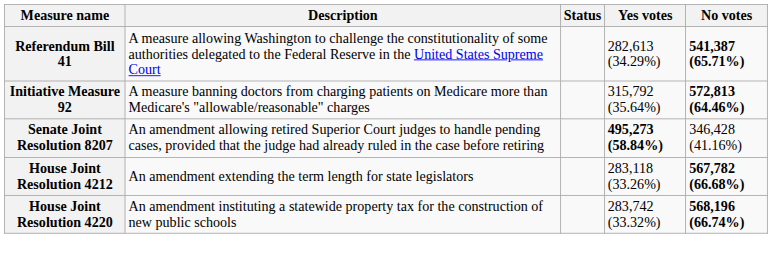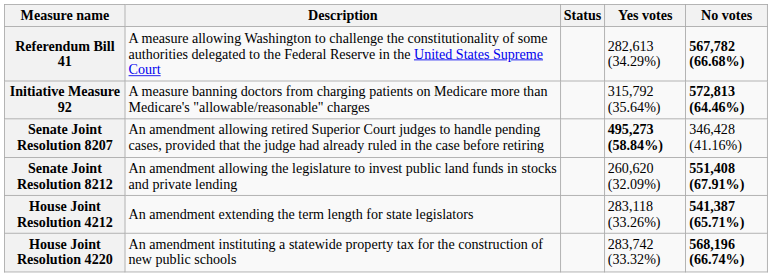 <table class="wikitable sortable plainrowheaders">
 <tr>
 <th scope=col>Measure name</th>
 <th scope=col class=unsortable>Description</th>
 <th scope=col>Status</th>
 <th scope=col>Yes votes</th>
 <th scope=col>No votes</th>
 </tr>
 <tr>
 <th scope=row>Referendum Bill 41</th>
 <td>A measure allowing Washington to challenge the constitutionality of some authorities delegated to the Federal Reserve in the <a href='#'>United States Supreme Court</a></td>
 <td></td>
 <td>282,613 (34.29%)</td>
-<td><strong>541,387 (65.71%)</strong></td>
+<td><strong>567,782 (66.68%)</strong></td>
 </tr>
 <tr>
 <th scope=row>Initiative Measure 92</th>
 <td>A measure banning doctors from charging patients on Medicare more than Medicare's "allowable/reasonable" charges</td>
 <td></td>
 <td>315,792 (35.64%)</td>
 <td><strong>572,813 (64.46%)</strong></td>
 </tr>
 <tr>
 <th scope=row>Senate Joint Resolution 8207</th>
 <td>An amendment allowing retired Superior Court judges to handle pending cases, provided that the judge had already ruled in the case before retiring</td>
 <td></td>
 <td><strong>495,273 (58.84%)</strong></td>
 <td>346,428 (41.16%)</td>
 </tr>
 <tr>
+<th scope=row>Senate Joint Resolution 8212</th>
+<td>An amendment allowing the legislature to invest public land funds in stocks and private lending</td>
+<td></td>
+<td>260,620 (32.09%)</td>
+<td><strong>551,408 (67.91%)</strong></td>
+</tr>
+<tr>
 <th scope=row>House Joint Resolution 4212</th>
 <td>An amendment extending the term length for state legislators</td>
 <td></td>
 <td>283,118 (33.26%)</td>
-<td><strong>567,782 (66.68%)</strong></td>
+<td><strong>541,387 (65.71%)</strong></td>
 </tr>
 <tr>
 <th scope=row>House Joint Resolution 4220</th>
 <td>An amendment instituting a statewide property tax for the construction of new public schools</td>
 <td></td>
 <td>283,742 (33.32%)</td>
 <td><strong>568,196 (66.74%)</strong></td>
 </tr>
 </table>
